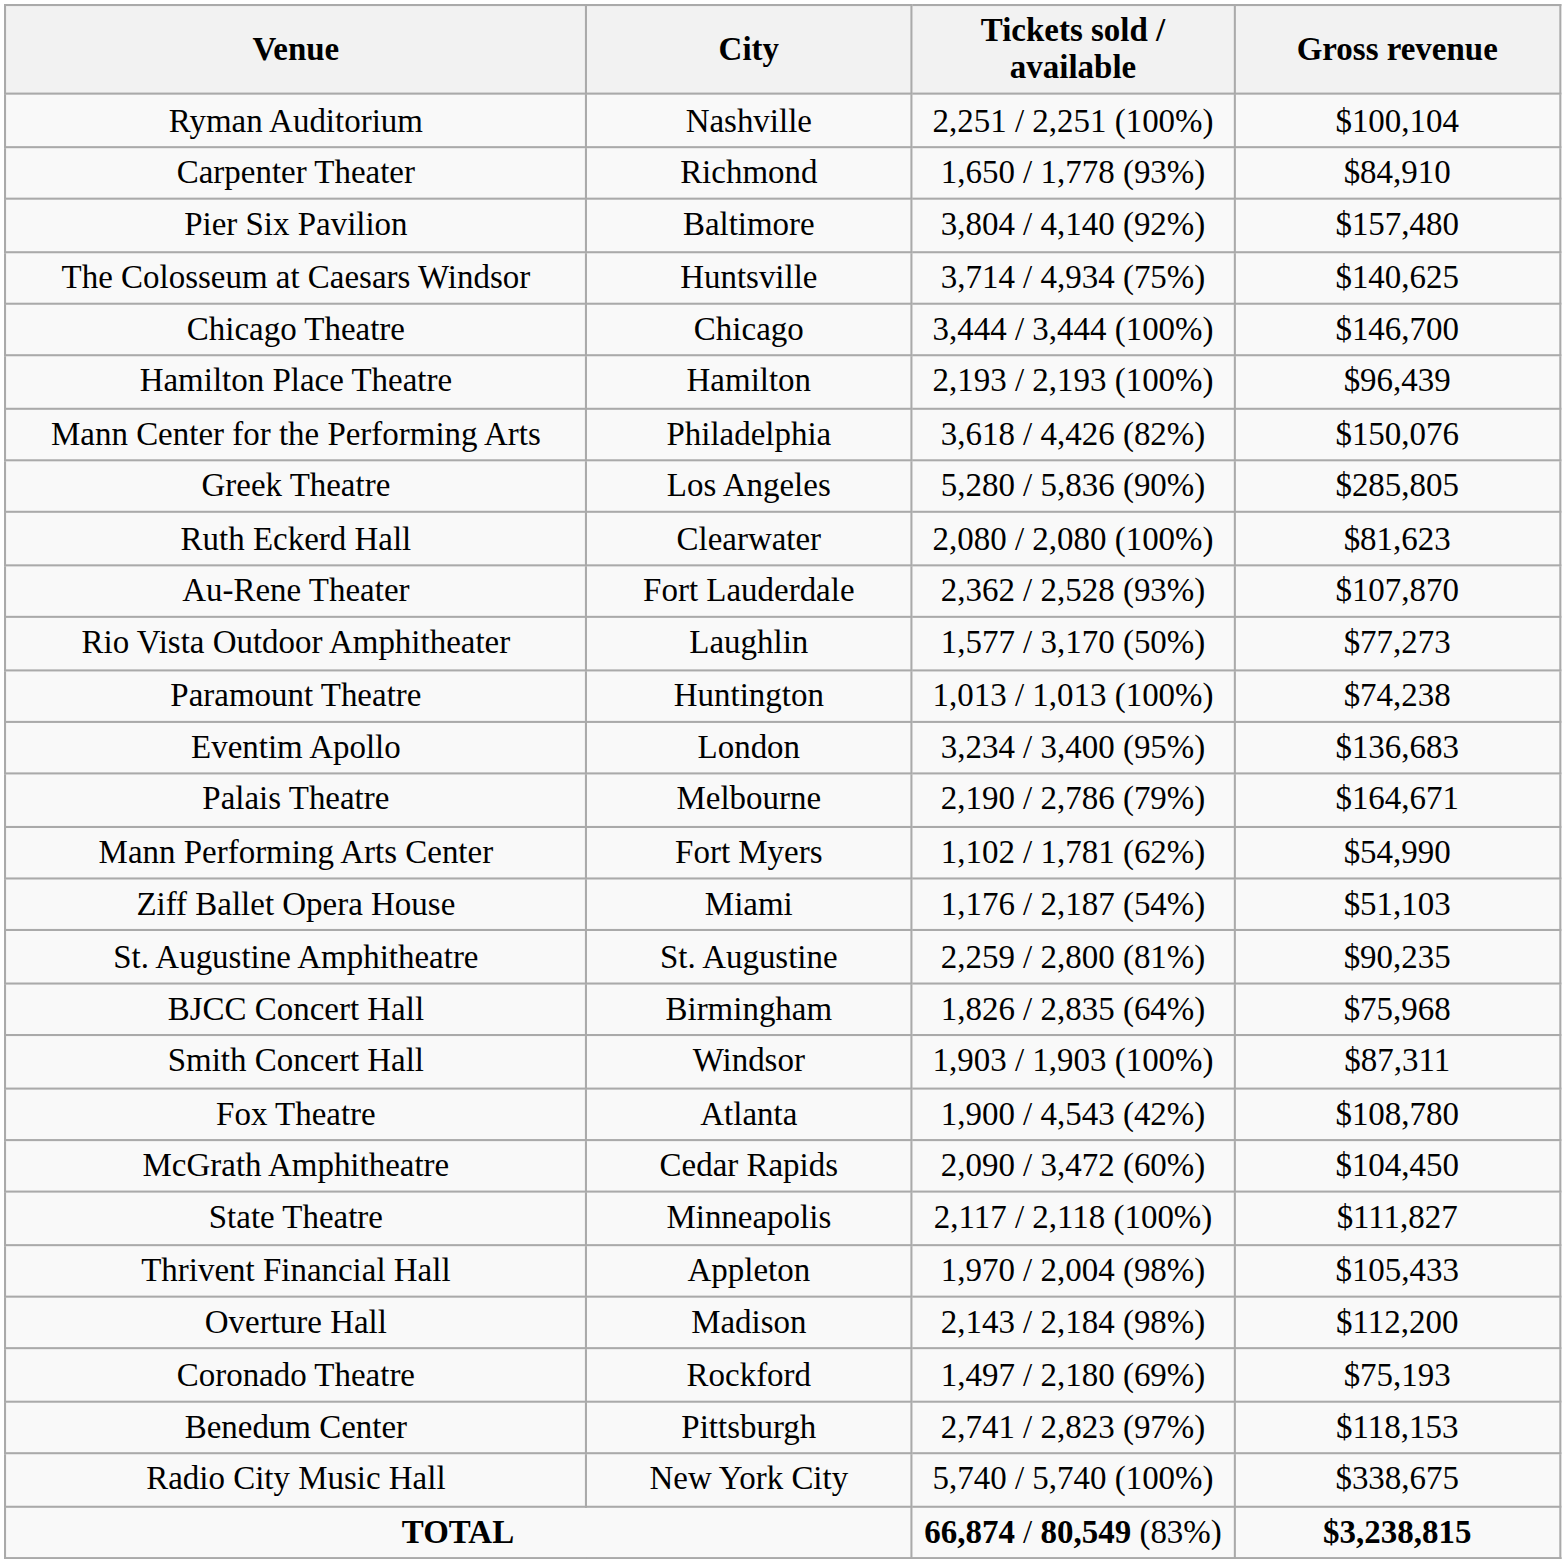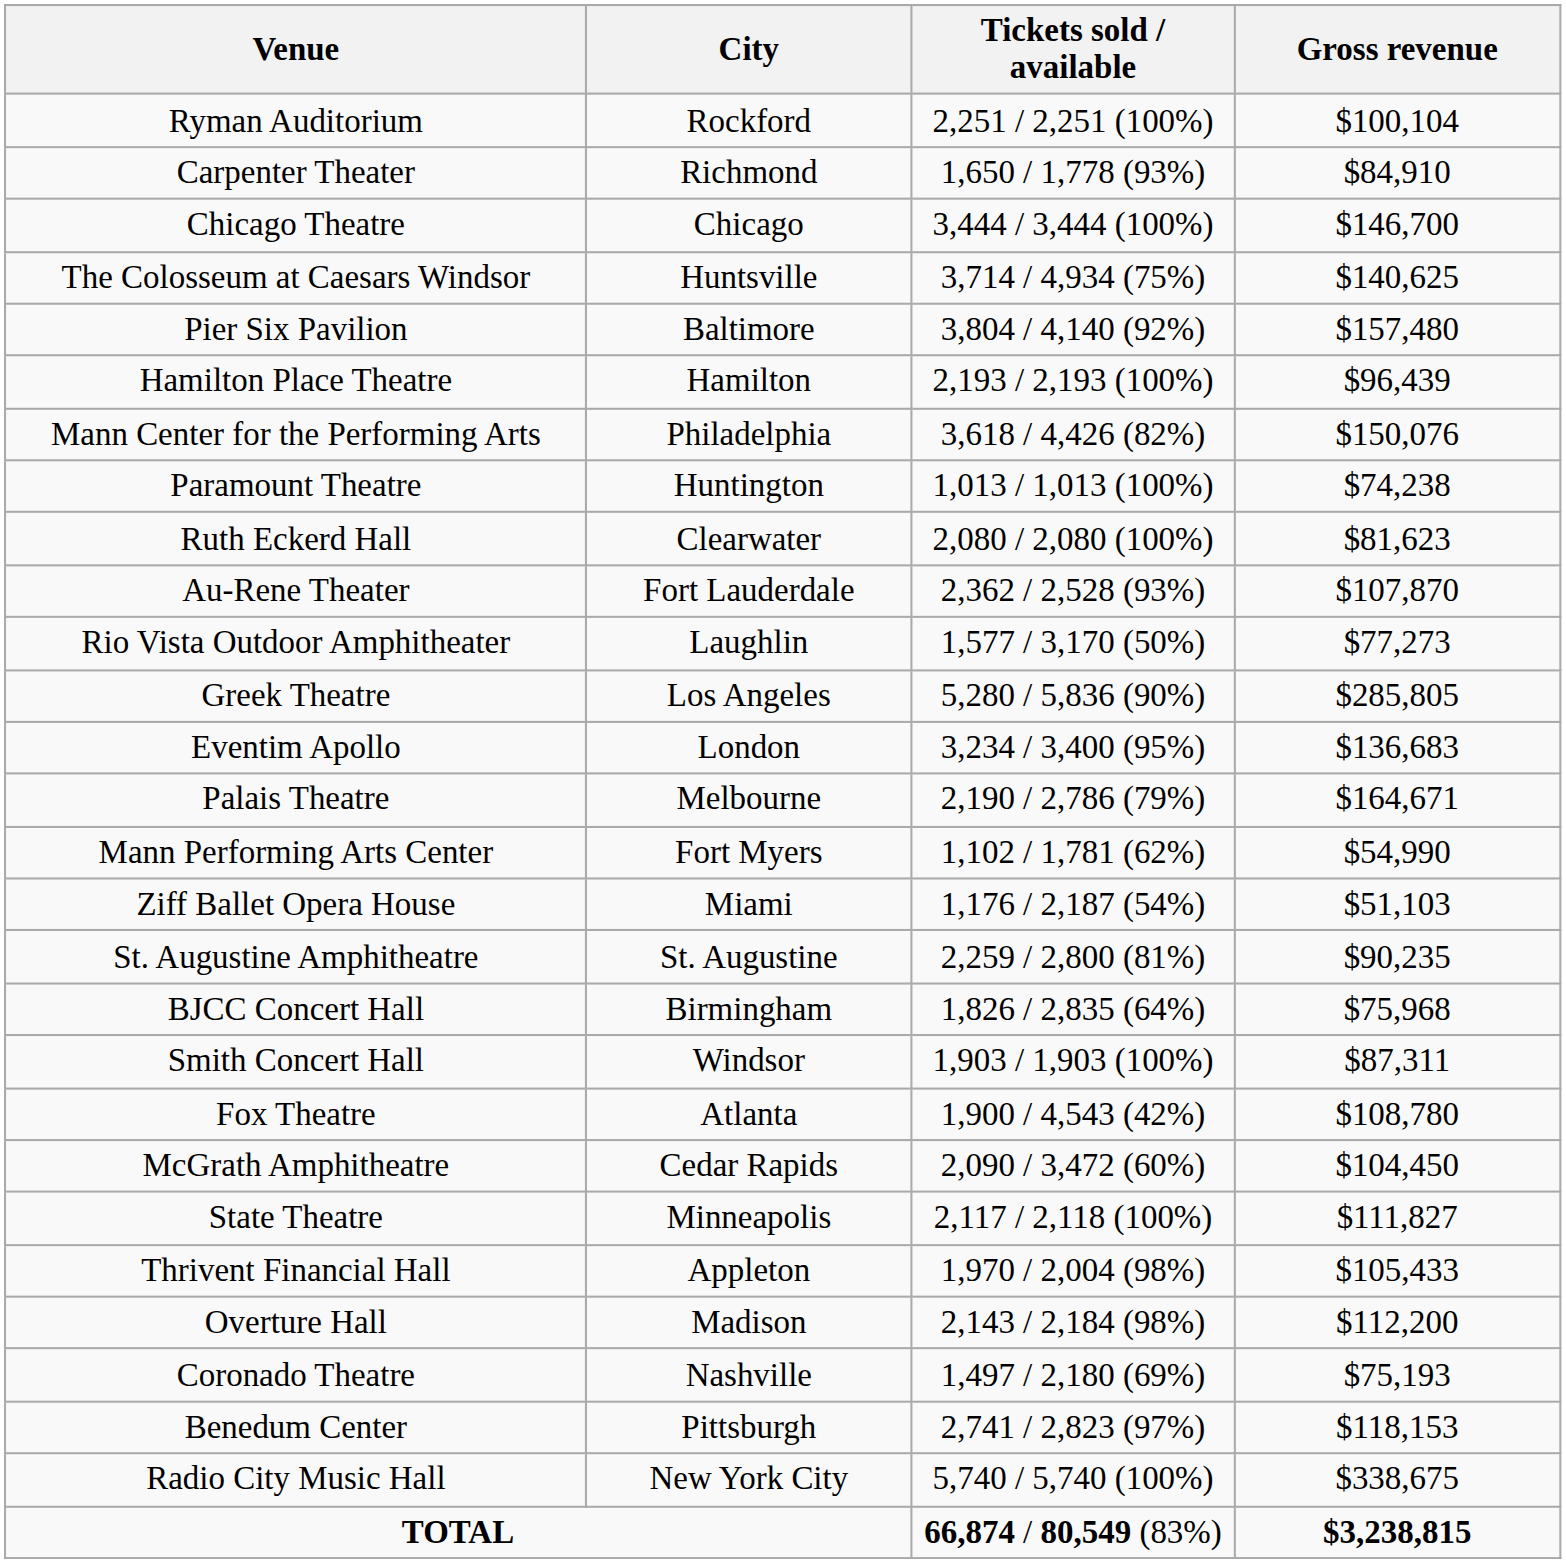 <table class="wikitable" style="text-align:center">
 <tr>
 <th style="width:275px;">Venue</th>
 <th style="width:150px;">City</th>
 <th style="width:150px;">Tickets sold / available</th>
 <th style="width:150px;">Gross revenue</th>
 </tr>
 <tr>
 <td>Ryman Auditorium</td>
-<td>Nashville</td>
+<td>Rockford</td>
 <td>2,251 / 2,251 (100%)</td>
 <td>$100,104</td>
 </tr>
 <tr>
 <td>Carpenter Theater</td>
 <td>Richmond</td>
 <td>1,650 / 1,778 (93%)</td>
 <td>$84,910</td>
 </tr>
 <tr>
-<td>Pier Six Pavilion</td>
-<td>Baltimore</td>
-<td>3,804 / 4,140 (92%)</td>
-<td>$157,480</td>
+<td>Chicago Theatre</td>
+<td>Chicago</td>
+<td>3,444 / 3,444 (100%)</td>
+<td>$146,700</td>
 </tr>
 <tr>
 <td>The Colosseum at Caesars Windsor</td>
 <td>Huntsville</td>
 <td>3,714 / 4,934 (75%)</td>
 <td>$140,625</td>
 </tr>
 <tr>
-<td>Chicago Theatre</td>
-<td>Chicago</td>
-<td>3,444 / 3,444 (100%)</td>
-<td>$146,700</td>
+<td>Pier Six Pavilion</td>
+<td>Baltimore</td>
+<td>3,804 / 4,140 (92%)</td>
+<td>$157,480</td>
 </tr>
 <tr>
 <td>Hamilton Place Theatre</td>
 <td>Hamilton</td>
 <td>2,193 / 2,193 (100%)</td>
 <td>$96,439</td>
 </tr>
 <tr>
 <td>Mann Center for the Performing Arts</td>
 <td>Philadelphia</td>
 <td>3,618 / 4,426 (82%)</td>
 <td>$150,076</td>
 </tr>
 <tr>
-<td>Greek Theatre</td>
-<td>Los Angeles</td>
-<td>5,280 / 5,836 (90%)</td>
-<td>$285,805</td>
+<td>Paramount Theatre</td>
+<td>Huntington</td>
+<td>1,013 / 1,013 (100%)</td>
+<td>$74,238</td>
 </tr>
 <tr>
 <td>Ruth Eckerd Hall</td>
 <td>Clearwater</td>
 <td>2,080 / 2,080 (100%)</td>
 <td>$81,623</td>
 </tr>
 <tr>
 <td>Au-Rene Theater</td>
 <td>Fort Lauderdale</td>
 <td>2,362 / 2,528 (93%)</td>
 <td>$107,870</td>
 </tr>
 <tr>
 <td>Rio Vista Outdoor Amphitheater</td>
 <td>Laughlin</td>
 <td>1,577 / 3,170 (50%)</td>
 <td>$77,273</td>
 </tr>
 <tr>
-<td>Paramount Theatre</td>
-<td>Huntington</td>
-<td>1,013 / 1,013 (100%)</td>
-<td>$74,238</td>
+<td>Greek Theatre</td>
+<td>Los Angeles</td>
+<td>5,280 / 5,836 (90%)</td>
+<td>$285,805</td>
 </tr>
 <tr>
 <td>Eventim Apollo</td>
 <td>London</td>
 <td>3,234 / 3,400 (95%)</td>
 <td>$136,683</td>
 </tr>
 <tr>
 <td>Palais Theatre</td>
 <td>Melbourne</td>
 <td>2,190 / 2,786 (79%)</td>
 <td>$164,671</td>
 </tr>
 <tr>
 <td>Mann Performing Arts Center</td>
 <td>Fort Myers</td>
 <td>1,102 / 1,781 (62%)</td>
 <td>$54,990</td>
 </tr>
 <tr>
 <td>Ziff Ballet Opera House</td>
 <td>Miami</td>
 <td>1,176 / 2,187 (54%)</td>
 <td>$51,103</td>
 </tr>
 <tr>
 <td>St. Augustine Amphitheatre</td>
 <td>St. Augustine</td>
 <td>2,259 / 2,800 (81%)</td>
 <td>$90,235</td>
 </tr>
 <tr>
 <td>BJCC Concert Hall</td>
 <td>Birmingham</td>
 <td>1,826 / 2,835 (64%)</td>
 <td>$75,968</td>
 </tr>
 <tr>
 <td>Smith Concert Hall</td>
 <td>Windsor</td>
 <td>1,903 / 1,903 (100%)</td>
 <td>$87,311</td>
 </tr>
 <tr>
 <td>Fox Theatre</td>
 <td>Atlanta</td>
 <td>1,900 / 4,543 (42%)</td>
 <td>$108,780</td>
 </tr>
 <tr>
 <td>McGrath Amphitheatre</td>
 <td>Cedar Rapids</td>
 <td>2,090 / 3,472 (60%)</td>
 <td>$104,450</td>
 </tr>
 <tr>
 <td>State Theatre</td>
 <td>Minneapolis</td>
 <td>2,117 / 2,118 (100%)</td>
 <td>$111,827</td>
 </tr>
 <tr>
 <td>Thrivent Financial Hall</td>
 <td>Appleton</td>
 <td>1,970 / 2,004 (98%)</td>
 <td>$105,433</td>
 </tr>
 <tr>
 <td>Overture Hall</td>
 <td>Madison</td>
 <td>2,143 / 2,184 (98%)</td>
 <td>$112,200</td>
 </tr>
 <tr>
 <td>Coronado Theatre</td>
-<td>Rockford</td>
+<td>Nashville</td>
 <td>1,497 / 2,180 (69%)</td>
 <td>$75,193</td>
 </tr>
 <tr>
 <td>Benedum Center</td>
 <td>Pittsburgh</td>
 <td>2,741 / 2,823 (97%)</td>
 <td>$118,153</td>
 </tr>
 <tr>
 <td>Radio City Music Hall</td>
 <td>New York City</td>
 <td>5,740 / 5,740 (100%)</td>
 <td>$338,675</td>
 </tr>
 <tr>
 <td colspan="2"><strong>TOTAL</strong></td>
 <td><strong>66,874</strong> / <strong>80,549</strong> (83%)</td>
 <td><strong>$3,238,815</strong></td>
 </tr>
 <tr>
 </tr>
 </table>
